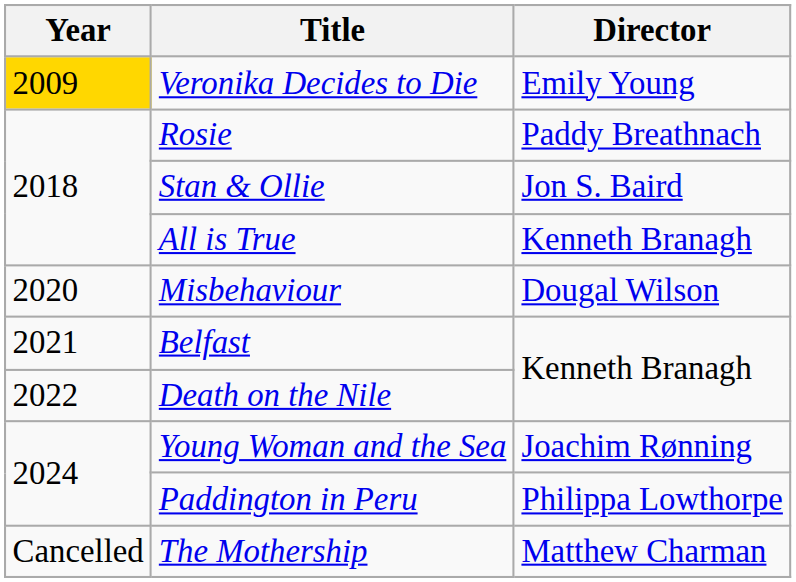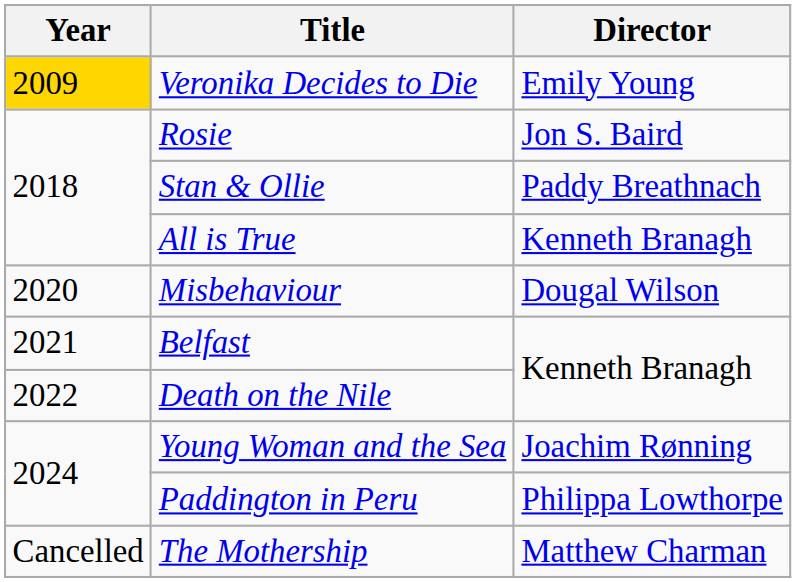 <table class="wikitable">
 <tr>
 <th>Year</th>
 <th>Title</th>
 <th>Director</th>
 </tr>
 <tr>
 <td style="background: gold;">2009</td>
 <td><em><a href='#'>Veronika Decides to Die</a></em></td>
 <td><a href='#'>Emily Young</a></td>
 </tr>
 <tr>
 <td rowspan=3>2018</td>
 <td><em><a href='#'>Rosie</a></em></td>
-<td><a href='#'>Paddy Breathnach</a></td>
+<td><a href='#'>Jon S. Baird</a></td>
 </tr>
 <tr>
 <td><em><a href='#'>Stan & Ollie</a></em></td>
-<td><a href='#'>Jon S. Baird</a></td>
+<td><a href='#'>Paddy Breathnach</a></td>
 </tr>
 <tr>
 <td><em><a href='#'>All is True</a></em></td>
 <td><a href='#'>Kenneth Branagh</a></td>
 </tr>
 <tr>
 <td>2020</td>
 <td><em><a href='#'>Misbehaviour</a></em></td>
 <td><a href='#'>Dougal Wilson</a></td>
 </tr>
 <tr>
 <td>2021</td>
 <td><em><a href='#'>Belfast</a></em></td>
 <td rowspan=2>Kenneth Branagh</td>
 </tr>
 <tr>
 <td>2022</td>
 <td><em><a href='#'>Death on the Nile</a></em></td>
 </tr>
 <tr>
 <td rowspan="2">2024</td>
 <td><em><a href='#'>Young Woman and the Sea</a></em></td>
 <td><a href='#'>Joachim Rønning</a></td>
 </tr>
 <tr>
 <td><em><a href='#'>Paddington in Peru</a></em></td>
 <td><a href='#'>Philippa Lowthorpe</a></td>
 </tr>
 <tr>
 <td>Cancelled</td>
 <td><em><a href='#'>The Mothership</a></em></td>
 <td><a href='#'>Matthew Charman</a></td>
 </tr>
 </table>
